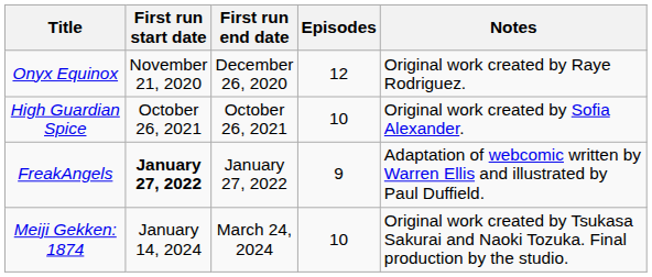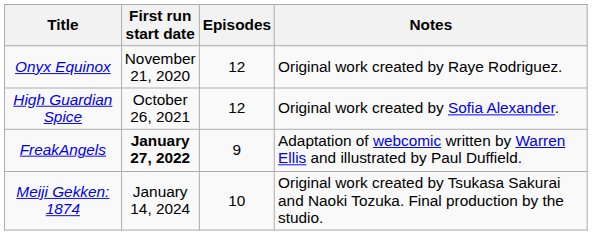 <table class="wikitable sortable" style="text-align:center; margin=auto; ">
 <tr>
 <th scope="col">Title</th>
 <th style="width: 13%;" !>First run start date</th>
-<th style="width: 13%;" !>First run end date</th>
 <th scope="col" class="unsortable">Episodes</th>
 <th scope="col" class="unsortable">Notes</th>
 </tr>
 <tr>
 <td><em><a href='#'>Onyx Equinox</a></em></td>
 <td>November 21, 2020</td>
-<td>December 26, 2020</td>
 <td>12</td>
 <td style="text-align:left;">Original work created by Raye Rodriguez.</td>
 </tr>
 <tr>
 <td><em><a href='#'>High Guardian Spice</a></em></td>
 <td>October 26, 2021</td>
-<td>October 26, 2021</td>
-<td>10</td>
+<td>12</td>
 <td style="text-align:left;">Original work created by <a href='#'>Sofia Alexander</a>.</td>
 </tr>
 <tr>
 <td><em><a href='#'>FreakAngels</a></em></td>
 <td><strong>January 27, 2022</strong></td>
-<td>January 27, 2022</td>
 <td>9</td>
 <td style="text-align:left;">Adaptation of <a href='#'>webcomic</a> written by <a href='#'>Warren Ellis</a> and illustrated by Paul Duffield.</td>
 </tr>
 <tr>
 <td><em><a href='#'>Meiji Gekken: 1874</a></em></td>
 <td>January 14, 2024</td>
-<td>March 24, 2024</td>
 <td>10</td>
 <td style="text-align:left;">Original work created by Tsukasa Sakurai and Naoki Tozuka. Final production by the studio.</td>
 </tr>
 </table>
